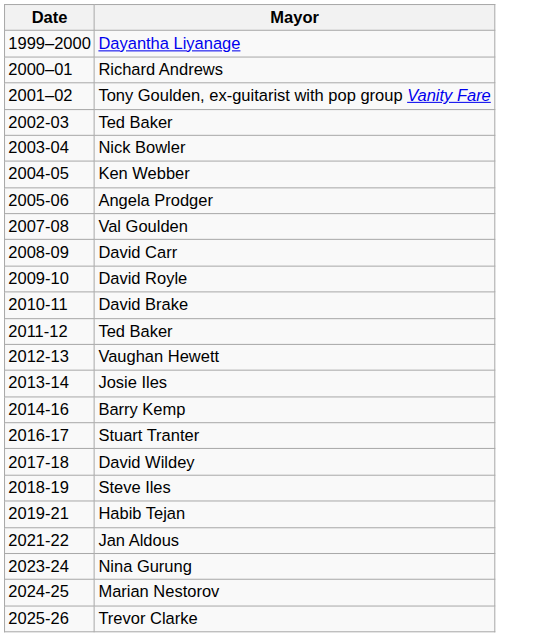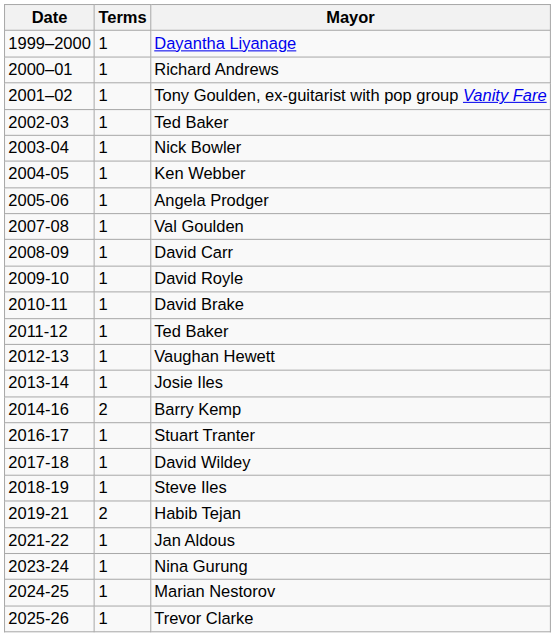 <table class="wikitable">
 <tr>
 <th>Date</th>
+<th>Terms</th>
 <th>Mayor</th>
 </tr>
 <tr>
 <td>1999–2000</td>
+<td>1</td>
 <td><a href='#'>Dayantha Liyanage</a></td>
 </tr>
 <tr>
 <td>2000–01</td>
+<td>1</td>
 <td>Richard Andrews</td>
 </tr>
 <tr>
 <td>2001–02</td>
+<td>1</td>
 <td>Tony Goulden, ex-guitarist with pop group <em><a href='#'>Vanity Fare</a></em></td>
 </tr>
 <tr>
 <td>2002-03</td>
+<td>1</td>
 <td>Ted Baker</td>
 </tr>
 <tr>
 <td>2003-04</td>
+<td>1</td>
 <td>Nick Bowler</td>
 </tr>
 <tr>
 <td>2004-05</td>
+<td>1</td>
 <td>Ken Webber</td>
 </tr>
 <tr>
 <td>2005-06</td>
+<td>1</td>
 <td>Angela Prodger</td>
 </tr>
 <tr>
 <td>2007-08</td>
+<td>1</td>
 <td>Val Goulden</td>
 </tr>
 <tr>
 <td>2008-09</td>
+<td>1</td>
 <td>David Carr</td>
 </tr>
 <tr>
 <td>2009-10</td>
+<td>1</td>
 <td>David Royle</td>
 </tr>
 <tr>
 <td>2010-11</td>
+<td>1</td>
 <td>David Brake</td>
 </tr>
 <tr>
 <td>2011-12</td>
+<td>1</td>
 <td>Ted Baker</td>
 </tr>
 <tr>
 <td>2012-13</td>
+<td>1</td>
 <td>Vaughan Hewett</td>
 </tr>
 <tr>
 <td>2013-14</td>
+<td>1</td>
 <td>Josie Iles</td>
 </tr>
 <tr>
 <td>2014-16</td>
+<td>2</td>
 <td>Barry Kemp</td>
 </tr>
 <tr>
 <td>2016-17</td>
+<td>1</td>
 <td>Stuart Tranter</td>
 </tr>
 <tr>
 <td>2017-18</td>
+<td>1</td>
 <td>David Wildey</td>
 </tr>
 <tr>
 <td>2018-19</td>
+<td>1</td>
 <td>Steve Iles</td>
 </tr>
 <tr>
 <td>2019-21</td>
+<td>2</td>
 <td>Habib Tejan</td>
 </tr>
 <tr>
 <td>2021-22</td>
+<td>1</td>
 <td>Jan Aldous</td>
 </tr>
 <tr>
 <td>2023-24</td>
+<td>1</td>
 <td>Nina Gurung</td>
 </tr>
 <tr>
 <td>2024-25</td>
+<td>1</td>
 <td>Marian Nestorov</td>
 </tr>
 <tr>
 <td>2025-26</td>
+<td>1</td>
 <td>Trevor Clarke</td>
 </tr>
 </table>
